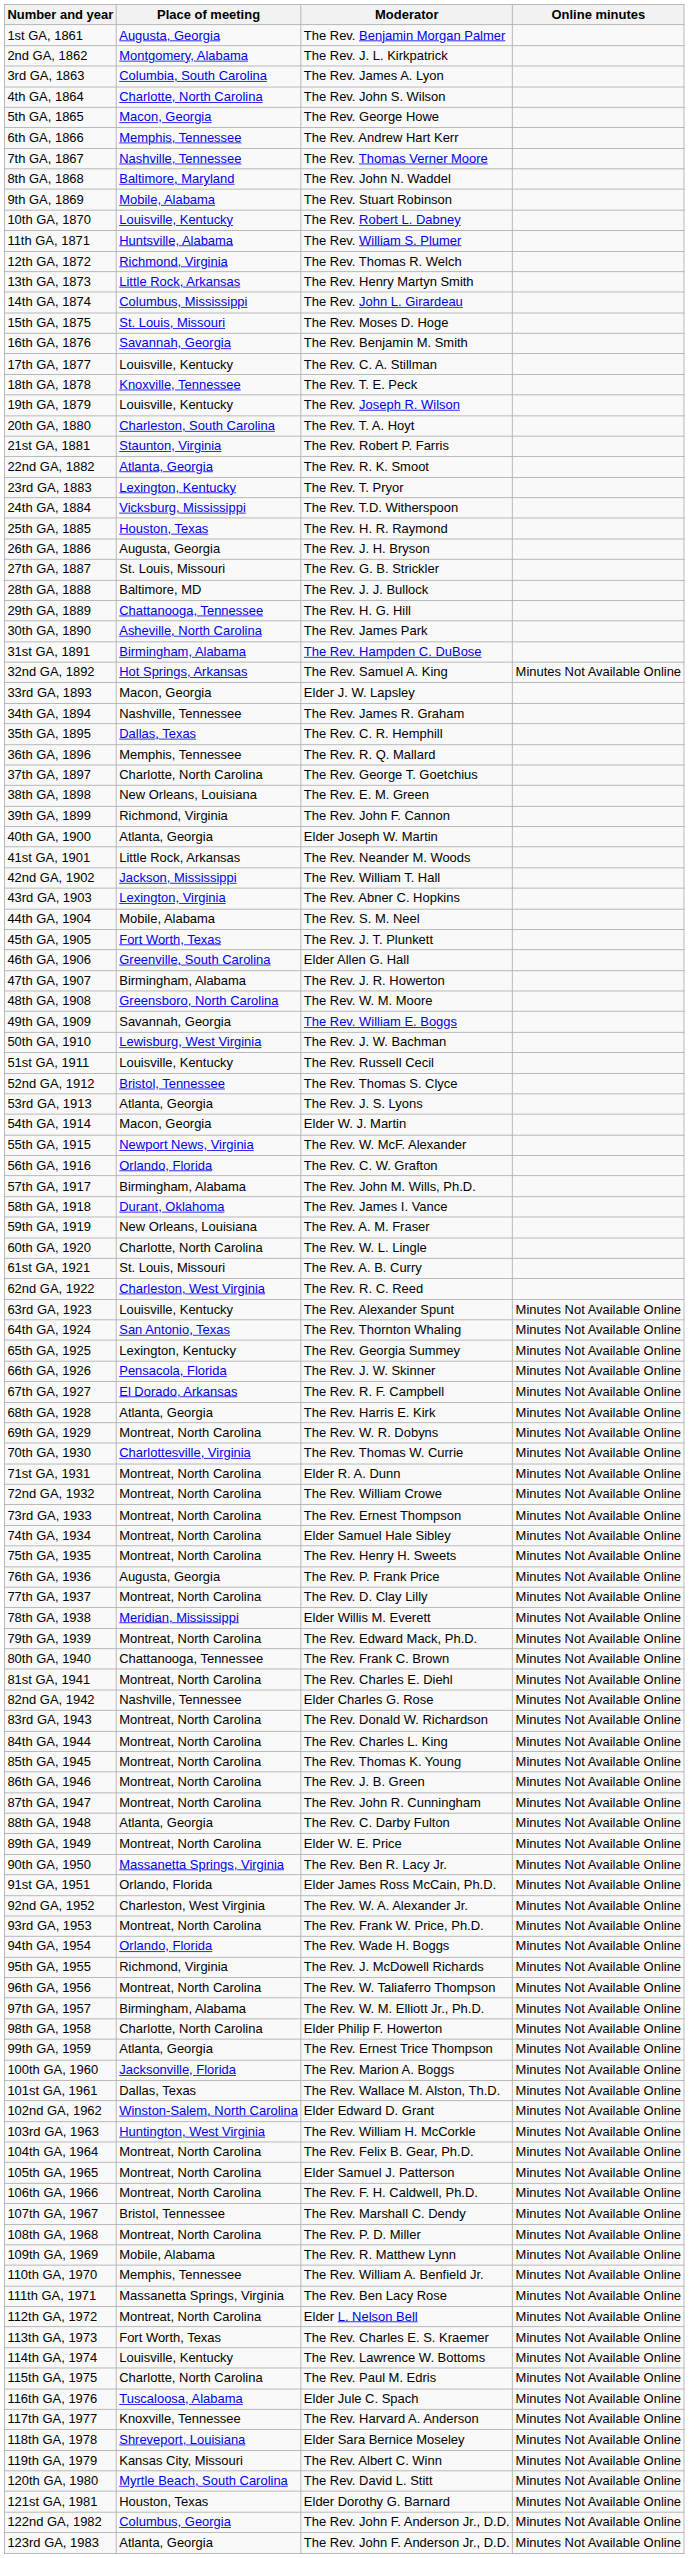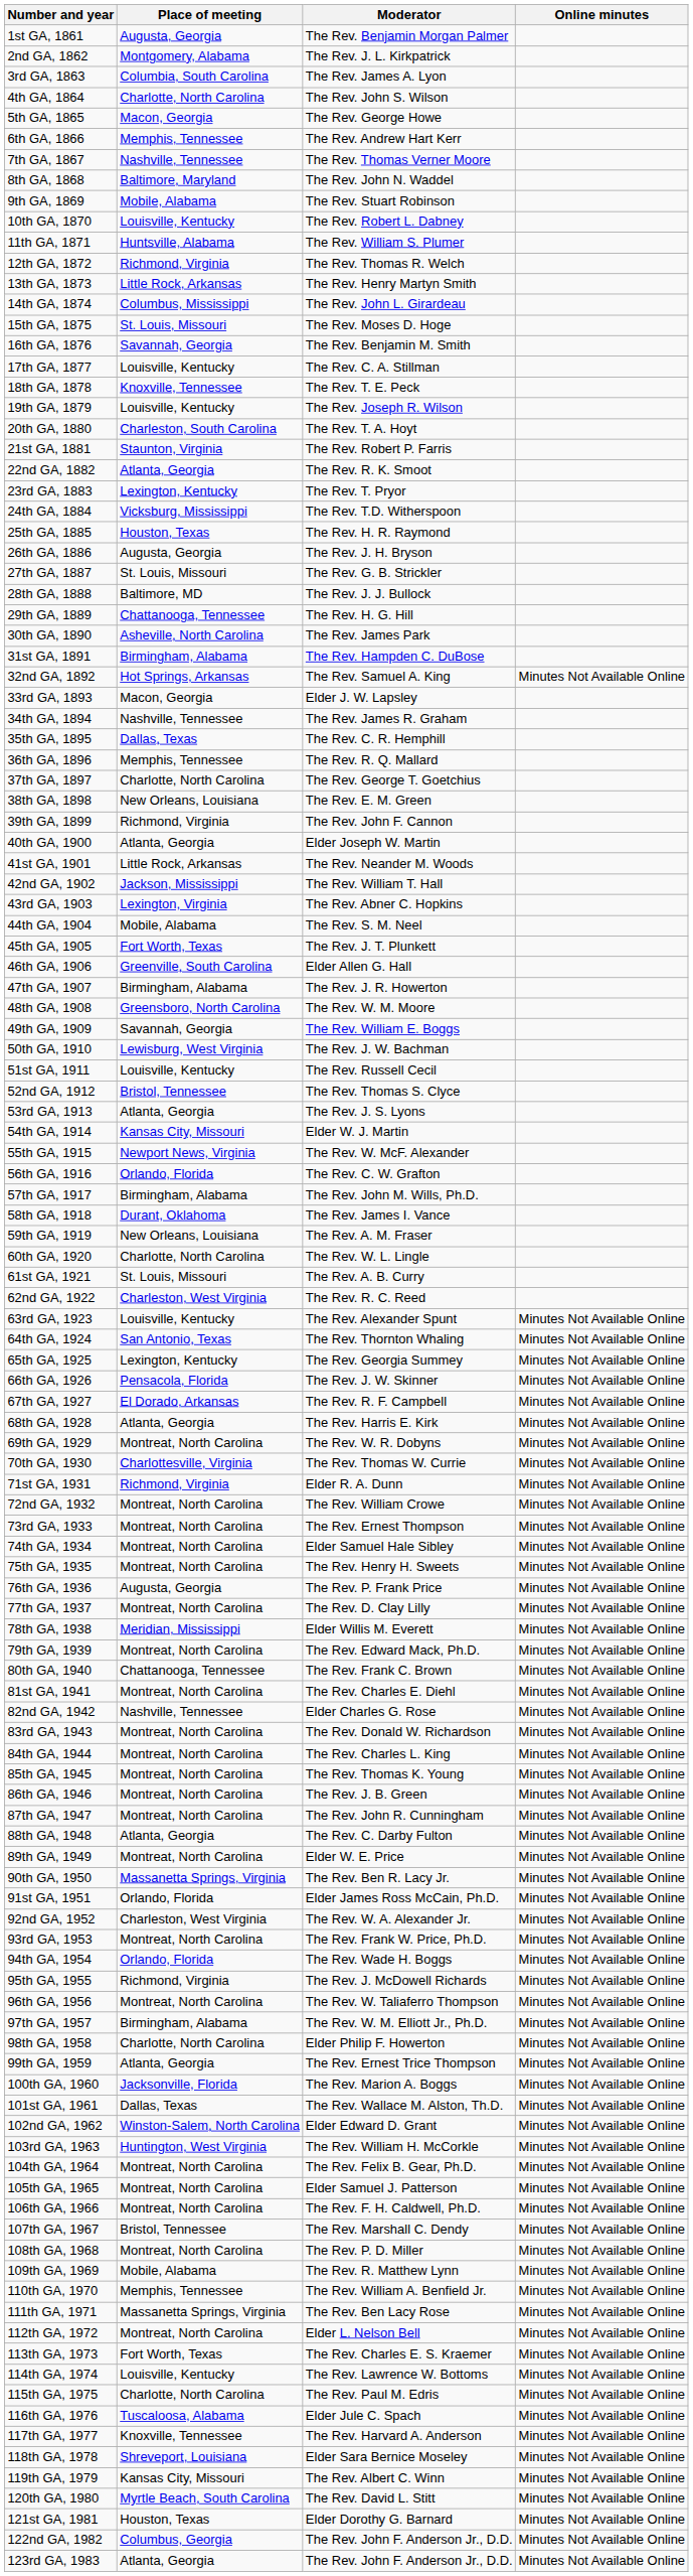 <table class="wikitable">
 <tr>
 <th>Number and year</th>
 <th>Place of meeting</th>
 <th>Moderator</th>
 <th>Online minutes</th>
 </tr>
 <tr>
 <td>1st GA, 1861</td>
 <td><a href='#'>Augusta, Georgia</a></td>
 <td>The Rev. <a href='#'>Benjamin Morgan Palmer</a></td>
 <td></td>
 </tr>
 <tr>
 <td>2nd GA, 1862</td>
 <td><a href='#'>Montgomery, Alabama</a></td>
 <td>The Rev. J. L. Kirkpatrick</td>
 <td></td>
 </tr>
 <tr>
 <td>3rd GA, 1863</td>
 <td><a href='#'>Columbia, South Carolina</a></td>
 <td>The Rev. James A. Lyon</td>
 <td></td>
 </tr>
 <tr>
 <td>4th GA, 1864</td>
 <td><a href='#'>Charlotte, North Carolina</a></td>
 <td>The Rev. John S. Wilson</td>
 <td></td>
 </tr>
 <tr>
 <td>5th GA, 1865</td>
 <td><a href='#'>Macon, Georgia</a></td>
 <td>The Rev. George Howe</td>
 <td></td>
 </tr>
 <tr>
 <td>6th GA, 1866</td>
 <td><a href='#'>Memphis, Tennessee</a></td>
 <td>The Rev. Andrew Hart Kerr</td>
 <td></td>
 </tr>
 <tr>
 <td>7th GA, 1867</td>
 <td><a href='#'>Nashville, Tennessee</a></td>
 <td>The Rev. <a href='#'>Thomas Verner Moore</a></td>
 <td></td>
 </tr>
 <tr>
 <td>8th GA, 1868</td>
 <td><a href='#'>Baltimore, Maryland</a></td>
 <td>The Rev. John N. Waddel</td>
 <td></td>
 </tr>
 <tr>
 <td>9th GA, 1869</td>
 <td><a href='#'>Mobile, Alabama</a></td>
 <td>The Rev. Stuart Robinson</td>
 <td></td>
 </tr>
 <tr>
 <td>10th GA, 1870</td>
 <td><a href='#'>Louisville, Kentucky</a></td>
 <td>The Rev. <a href='#'>Robert L. Dabney</a></td>
 <td></td>
 </tr>
 <tr>
 <td>11th GA, 1871</td>
 <td><a href='#'>Huntsville, Alabama</a></td>
 <td>The Rev. <a href='#'>William S. Plumer</a></td>
 <td></td>
 </tr>
 <tr>
 <td>12th GA, 1872</td>
 <td><a href='#'>Richmond, Virginia</a></td>
 <td>The Rev. Thomas R. Welch</td>
 <td></td>
 </tr>
 <tr>
 <td>13th GA, 1873</td>
 <td><a href='#'>Little Rock, Arkansas</a></td>
 <td>The Rev. Henry Martyn Smith</td>
 <td></td>
 </tr>
 <tr>
 <td>14th GA, 1874</td>
 <td><a href='#'>Columbus, Mississippi</a></td>
 <td>The Rev. <a href='#'>John L. Girardeau</a></td>
 <td></td>
 </tr>
 <tr>
 <td>15th GA, 1875</td>
 <td><a href='#'>St. Louis, Missouri</a></td>
 <td>The Rev. Moses D. Hoge</td>
 <td></td>
 </tr>
 <tr>
 <td>16th GA, 1876</td>
 <td><a href='#'>Savannah, Georgia</a></td>
 <td>The Rev. Benjamin M. Smith</td>
 <td></td>
 </tr>
 <tr>
 <td>17th GA, 1877</td>
 <td>Louisville, Kentucky</td>
 <td>The Rev. C. A. Stillman</td>
 <td></td>
 </tr>
 <tr>
 <td>18th GA, 1878</td>
 <td><a href='#'>Knoxville, Tennessee</a></td>
 <td>The Rev. T. E. Peck</td>
 <td></td>
 </tr>
 <tr>
 <td>19th GA, 1879</td>
 <td>Louisville, Kentucky</td>
 <td>The Rev. <a href='#'>Joseph R. Wilson</a></td>
 <td></td>
 </tr>
 <tr>
 <td>20th GA, 1880</td>
 <td><a href='#'>Charleston, South Carolina</a></td>
 <td>The Rev. T. A. Hoyt</td>
 <td></td>
 </tr>
 <tr>
 <td>21st GA, 1881</td>
 <td><a href='#'>Staunton, Virginia</a></td>
 <td>The Rev. Robert P. Farris</td>
 <td></td>
 </tr>
 <tr>
 <td>22nd GA, 1882</td>
 <td><a href='#'>Atlanta, Georgia</a></td>
 <td>The Rev. R. K. Smoot</td>
 <td></td>
 </tr>
 <tr>
 <td>23rd GA, 1883</td>
 <td><a href='#'>Lexington, Kentucky</a></td>
 <td>The Rev. T. Pryor</td>
 <td></td>
 </tr>
 <tr>
 <td>24th GA, 1884</td>
 <td><a href='#'>Vicksburg, Mississippi</a></td>
 <td>The Rev. T.D. Witherspoon</td>
 <td></td>
 </tr>
 <tr>
 <td>25th GA, 1885</td>
 <td><a href='#'>Houston, Texas</a></td>
 <td>The Rev. H. R. Raymond</td>
 <td></td>
 </tr>
 <tr>
 <td>26th GA, 1886</td>
 <td>Augusta, Georgia</td>
 <td>The Rev. J. H. Bryson</td>
 <td></td>
 </tr>
 <tr>
 <td>27th GA, 1887</td>
 <td>St. Louis, Missouri</td>
 <td>The Rev. G. B. Strickler</td>
 <td></td>
 </tr>
 <tr>
 <td>28th GA, 1888</td>
 <td>Baltimore, MD</td>
 <td>The Rev. J. J. Bullock</td>
 <td></td>
 </tr>
 <tr>
 <td>29th GA, 1889</td>
 <td><a href='#'>Chattanooga, Tennessee</a></td>
 <td>The Rev. H. G. Hill</td>
 <td></td>
 </tr>
 <tr>
 <td>30th GA, 1890</td>
 <td><a href='#'>Asheville, North Carolina</a></td>
 <td>The Rev. James Park</td>
 <td></td>
 </tr>
 <tr>
 <td>31st GA, 1891</td>
 <td><a href='#'>Birmingham, Alabama</a></td>
 <td><a href='#'>The Rev. Hampden C. DuBose</a></td>
 <td></td>
 </tr>
 <tr>
 <td>32nd GA, 1892</td>
 <td><a href='#'>Hot Springs, Arkansas</a></td>
 <td>The Rev. Samuel A. King</td>
 <td>Minutes Not Available Online</td>
 </tr>
 <tr>
 <td>33rd GA, 1893</td>
 <td>Macon, Georgia</td>
 <td>Elder J. W. Lapsley</td>
 <td></td>
 </tr>
 <tr>
 <td>34th GA, 1894</td>
 <td>Nashville, Tennessee</td>
 <td>The Rev. James R. Graham</td>
 <td></td>
 </tr>
 <tr>
 <td>35th GA, 1895</td>
 <td><a href='#'>Dallas, Texas</a></td>
 <td>The Rev. C. R. Hemphill</td>
 <td></td>
 </tr>
 <tr>
 <td>36th GA, 1896</td>
 <td>Memphis, Tennessee</td>
 <td>The Rev. R. Q. Mallard</td>
 <td></td>
 </tr>
 <tr>
 <td>37th GA, 1897</td>
 <td>Charlotte, North Carolina</td>
 <td>The Rev. George T. Goetchius</td>
 <td></td>
 </tr>
 <tr>
 <td>38th GA, 1898</td>
 <td>New Orleans, Louisiana</td>
 <td>The Rev. E. M. Green</td>
 <td></td>
 </tr>
 <tr>
 <td>39th GA, 1899</td>
 <td>Richmond, Virginia</td>
 <td>The Rev. John F. Cannon</td>
 <td></td>
 </tr>
 <tr>
 <td>40th GA, 1900</td>
 <td>Atlanta, Georgia</td>
 <td>Elder Joseph W. Martin</td>
 <td></td>
 </tr>
 <tr>
 <td>41st GA, 1901</td>
 <td>Little Rock, Arkansas</td>
 <td>The Rev. Neander M. Woods</td>
 <td></td>
 </tr>
 <tr>
 <td>42nd GA, 1902</td>
 <td><a href='#'>Jackson, Mississippi</a></td>
 <td>The Rev. William T. Hall</td>
 <td></td>
 </tr>
 <tr>
 <td>43rd GA, 1903</td>
 <td><a href='#'>Lexington, Virginia</a></td>
 <td>The Rev. Abner C. Hopkins</td>
 <td></td>
 </tr>
 <tr>
 <td>44th GA, 1904</td>
 <td>Mobile, Alabama</td>
 <td>The Rev. S. M. Neel</td>
 <td></td>
 </tr>
 <tr>
 <td>45th GA, 1905</td>
 <td><a href='#'>Fort Worth, Texas</a></td>
 <td>The Rev. J. T. Plunkett</td>
 <td></td>
 </tr>
 <tr>
 <td>46th GA, 1906</td>
 <td><a href='#'>Greenville, South Carolina</a></td>
 <td>Elder Allen G. Hall</td>
 <td></td>
 </tr>
 <tr>
 <td>47th GA, 1907</td>
 <td>Birmingham, Alabama</td>
 <td>The Rev. J. R. Howerton</td>
 <td></td>
 </tr>
 <tr>
 <td>48th GA, 1908</td>
 <td><a href='#'>Greensboro, North Carolina</a></td>
 <td>The Rev. W. M. Moore</td>
 <td></td>
 </tr>
 <tr>
 <td>49th GA, 1909</td>
 <td>Savannah, Georgia</td>
 <td><a href='#'>The Rev. William E. Boggs</a></td>
 <td></td>
 </tr>
 <tr>
 <td>50th GA, 1910</td>
 <td><a href='#'>Lewisburg, West Virginia</a></td>
 <td>The Rev. J. W. Bachman</td>
 <td></td>
 </tr>
 <tr>
 <td>51st GA, 1911</td>
 <td>Louisville, Kentucky</td>
 <td>The Rev. Russell Cecil</td>
 <td></td>
 </tr>
 <tr>
 <td>52nd GA, 1912</td>
 <td><a href='#'>Bristol, Tennessee</a></td>
 <td>The Rev. Thomas S. Clyce</td>
 <td></td>
 </tr>
 <tr>
 <td>53rd GA, 1913</td>
 <td>Atlanta, Georgia</td>
 <td>The Rev. J. S. Lyons</td>
 <td></td>
 </tr>
 <tr>
 <td>54th GA, 1914</td>
-<td>Macon, Georgia</td>
+<td><a href='#'>Kansas City, Missouri</a></td>
 <td>Elder W. J. Martin</td>
 <td></td>
 </tr>
 <tr>
 <td>55th GA, 1915</td>
 <td><a href='#'>Newport News, Virginia</a></td>
 <td>The Rev. W. McF. Alexander</td>
 <td></td>
 </tr>
 <tr>
 <td>56th GA, 1916</td>
 <td><a href='#'>Orlando, Florida</a></td>
 <td>The Rev. C. W. Grafton</td>
 <td></td>
 </tr>
 <tr>
 <td>57th GA, 1917</td>
 <td>Birmingham, Alabama</td>
 <td>The Rev. John M. Wills, Ph.D.</td>
 <td></td>
 </tr>
 <tr>
 <td>58th GA, 1918</td>
 <td><a href='#'>Durant, Oklahoma</a></td>
 <td>The Rev. James I. Vance</td>
 <td></td>
 </tr>
 <tr>
 <td>59th GA, 1919</td>
 <td>New Orleans, Louisiana</td>
 <td>The Rev. A. M. Fraser</td>
 <td></td>
 </tr>
 <tr>
 <td>60th GA, 1920</td>
 <td>Charlotte, North Carolina</td>
 <td>The Rev. W. L. Lingle</td>
 <td></td>
 </tr>
 <tr>
 <td>61st GA, 1921</td>
 <td>St. Louis, Missouri</td>
 <td>The Rev. A. B. Curry</td>
 <td></td>
 </tr>
 <tr>
 <td>62nd GA, 1922</td>
 <td><a href='#'>Charleston, West Virginia</a></td>
 <td>The Rev. R. C. Reed</td>
 <td></td>
 </tr>
 <tr>
 <td>63rd GA, 1923</td>
 <td>Louisville, Kentucky</td>
 <td>The Rev. Alexander Spunt</td>
 <td>Minutes Not Available Online</td>
 </tr>
 <tr>
 <td>64th GA, 1924</td>
 <td><a href='#'>San Antonio, Texas</a></td>
 <td>The Rev. Thornton Whaling</td>
 <td>Minutes Not Available Online</td>
 </tr>
 <tr>
 <td>65th GA, 1925</td>
 <td>Lexington, Kentucky</td>
 <td>The Rev. Georgia Summey</td>
 <td>Minutes Not Available Online</td>
 </tr>
 <tr>
 <td>66th GA, 1926</td>
 <td><a href='#'>Pensacola, Florida</a></td>
 <td>The Rev. J. W. Skinner</td>
 <td>Minutes Not Available Online</td>
 </tr>
 <tr>
 <td>67th GA, 1927</td>
 <td><a href='#'>El Dorado, Arkansas</a></td>
 <td>The Rev. R. F. Campbell</td>
 <td>Minutes Not Available Online</td>
 </tr>
 <tr>
 <td>68th GA, 1928</td>
 <td>Atlanta, Georgia</td>
 <td>The Rev. Harris E. Kirk</td>
 <td>Minutes Not Available Online</td>
 </tr>
 <tr>
 <td>69th GA, 1929</td>
 <td>Montreat, North Carolina</td>
 <td>The Rev. W. R. Dobyns</td>
 <td>Minutes Not Available Online</td>
 </tr>
 <tr>
 <td>70th GA, 1930</td>
 <td><a href='#'>Charlottesville, Virginia</a></td>
 <td>The Rev. Thomas W. Currie</td>
 <td>Minutes Not Available Online</td>
 </tr>
 <tr>
 <td>71st GA, 1931</td>
-<td>Montreat, North Carolina</td>
+<td><a href='#'>Richmond, Virginia</a></td>
 <td>Elder R. A. Dunn</td>
 <td>Minutes Not Available Online</td>
 </tr>
 <tr>
 <td>72nd GA, 1932</td>
 <td>Montreat, North Carolina</td>
 <td>The Rev. William Crowe</td>
 <td>Minutes Not Available Online</td>
 </tr>
 <tr>
 <td>73rd GA, 1933</td>
 <td>Montreat, North Carolina</td>
 <td>The Rev. Ernest Thompson</td>
 <td>Minutes Not Available Online</td>
 </tr>
 <tr>
 <td>74th GA, 1934</td>
 <td>Montreat, North Carolina</td>
 <td>Elder Samuel Hale Sibley</td>
 <td>Minutes Not Available Online</td>
 </tr>
 <tr>
 <td>75th GA, 1935</td>
 <td>Montreat, North Carolina</td>
 <td>The Rev. Henry H. Sweets</td>
 <td>Minutes Not Available Online</td>
 </tr>
 <tr>
 <td>76th GA, 1936</td>
 <td>Augusta, Georgia</td>
 <td>The Rev. P. Frank Price</td>
 <td>Minutes Not Available Online</td>
 </tr>
 <tr>
 <td>77th GA, 1937</td>
 <td>Montreat, North Carolina</td>
 <td>The Rev. D. Clay Lilly</td>
 <td>Minutes Not Available Online</td>
 </tr>
 <tr>
 <td>78th GA, 1938</td>
 <td><a href='#'>Meridian, Mississippi</a></td>
 <td>Elder Willis M. Everett</td>
 <td>Minutes Not Available Online</td>
 </tr>
 <tr>
 <td>79th GA, 1939</td>
 <td>Montreat, North Carolina</td>
 <td>The Rev. Edward Mack, Ph.D.</td>
 <td>Minutes Not Available Online</td>
 </tr>
 <tr>
 <td>80th GA, 1940</td>
 <td>Chattanooga, Tennessee</td>
 <td>The Rev. Frank C. Brown</td>
 <td>Minutes Not Available Online</td>
 </tr>
 <tr>
 <td>81st GA, 1941</td>
 <td>Montreat, North Carolina</td>
 <td>The Rev. Charles E. Diehl</td>
 <td>Minutes Not Available Online</td>
 </tr>
 <tr>
 <td>82nd GA, 1942</td>
 <td>Nashville, Tennessee</td>
 <td>Elder Charles G. Rose</td>
 <td>Minutes Not Available Online</td>
 </tr>
 <tr>
 <td>83rd GA, 1943</td>
 <td>Montreat, North Carolina</td>
 <td>The Rev. Donald W. Richardson</td>
 <td>Minutes Not Available Online</td>
 </tr>
 <tr>
 <td>84th GA, 1944</td>
 <td>Montreat, North Carolina</td>
 <td>The Rev. Charles L. King</td>
 <td>Minutes Not Available Online</td>
 </tr>
 <tr>
 <td>85th GA, 1945</td>
 <td>Montreat, North Carolina</td>
 <td>The Rev. Thomas K. Young</td>
 <td>Minutes Not Available Online</td>
 </tr>
 <tr>
 <td>86th GA, 1946</td>
 <td>Montreat, North Carolina</td>
 <td>The Rev. J. B. Green</td>
 <td>Minutes Not Available Online</td>
 </tr>
 <tr>
 <td>87th GA, 1947</td>
 <td>Montreat, North Carolina</td>
 <td>The Rev. John R. Cunningham</td>
 <td>Minutes Not Available Online</td>
 </tr>
 <tr>
 <td>88th GA, 1948</td>
 <td>Atlanta, Georgia</td>
 <td>The Rev. C. Darby Fulton</td>
 <td>Minutes Not Available Online</td>
 </tr>
 <tr>
 <td>89th GA, 1949</td>
 <td>Montreat, North Carolina</td>
 <td>Elder W. E. Price</td>
 <td>Minutes Not Available Online</td>
 </tr>
 <tr>
 <td>90th GA, 1950</td>
 <td><a href='#'>Massanetta Springs, Virginia</a></td>
 <td>The Rev. Ben R. Lacy Jr.</td>
 <td>Minutes Not Available Online</td>
 </tr>
 <tr>
 <td>91st GA, 1951</td>
 <td>Orlando, Florida</td>
 <td>Elder James Ross McCain, Ph.D.</td>
 <td>Minutes Not Available Online</td>
 </tr>
 <tr>
 <td>92nd GA, 1952</td>
 <td>Charleston, West Virginia</td>
 <td>The Rev. W. A. Alexander Jr.</td>
 <td>Minutes Not Available Online</td>
 </tr>
 <tr>
 <td>93rd GA, 1953</td>
 <td>Montreat, North Carolina</td>
 <td>The Rev. Frank W. Price, Ph.D.</td>
 <td>Minutes Not Available Online</td>
 </tr>
 <tr>
 <td>94th GA, 1954</td>
 <td><a href='#'>Orlando, Florida</a></td>
 <td>The Rev. Wade H. Boggs</td>
 <td>Minutes Not Available Online</td>
 </tr>
 <tr>
 <td>95th GA, 1955</td>
 <td>Richmond, Virginia</td>
 <td>The Rev. J. McDowell Richards</td>
 <td>Minutes Not Available Online</td>
 </tr>
 <tr>
 <td>96th GA, 1956</td>
 <td>Montreat, North Carolina</td>
 <td>The Rev. W. Taliaferro Thompson</td>
 <td>Minutes Not Available Online</td>
 </tr>
 <tr>
 <td>97th GA, 1957</td>
 <td>Birmingham, Alabama</td>
 <td>The Rev. W. M. Elliott Jr., Ph.D.</td>
 <td>Minutes Not Available Online</td>
 </tr>
 <tr>
 <td>98th GA, 1958</td>
 <td>Charlotte, North Carolina</td>
 <td>Elder Philip F. Howerton</td>
 <td>Minutes Not Available Online</td>
 </tr>
 <tr>
 <td>99th GA, 1959</td>
 <td>Atlanta, Georgia</td>
 <td>The Rev. Ernest Trice Thompson</td>
 <td>Minutes Not Available Online</td>
 </tr>
 <tr>
 <td>100th GA, 1960</td>
 <td><a href='#'>Jacksonville, Florida</a></td>
 <td>The Rev. Marion A. Boggs</td>
 <td>Minutes Not Available Online</td>
 </tr>
 <tr>
 <td>101st GA, 1961</td>
 <td>Dallas, Texas</td>
 <td>The Rev. Wallace M. Alston, Th.D.</td>
 <td>Minutes Not Available Online</td>
 </tr>
 <tr>
 <td>102nd GA, 1962</td>
 <td><a href='#'>Winston-Salem, North Carolina</a></td>
 <td>Elder Edward D. Grant</td>
 <td>Minutes Not Available Online</td>
 </tr>
 <tr>
 <td>103rd GA, 1963</td>
 <td><a href='#'>Huntington, West Virginia</a></td>
 <td>The Rev. William H. McCorkle</td>
 <td>Minutes Not Available Online</td>
 </tr>
 <tr>
 <td>104th GA, 1964</td>
 <td>Montreat, North Carolina</td>
 <td>The Rev. Felix B. Gear, Ph.D.</td>
 <td>Minutes Not Available Online</td>
 </tr>
 <tr>
 <td>105th GA, 1965</td>
 <td>Montreat, North Carolina</td>
 <td>Elder Samuel J. Patterson</td>
 <td>Minutes Not Available Online</td>
 </tr>
 <tr>
 <td>106th GA, 1966</td>
 <td>Montreat, North Carolina</td>
 <td>The Rev. F. H. Caldwell, Ph.D.</td>
 <td>Minutes Not Available Online</td>
 </tr>
 <tr>
 <td>107th GA, 1967</td>
 <td>Bristol, Tennessee</td>
 <td>The Rev. Marshall C. Dendy</td>
 <td>Minutes Not Available Online</td>
 </tr>
 <tr>
 <td>108th GA, 1968</td>
 <td>Montreat, North Carolina</td>
 <td>The Rev. P. D. Miller</td>
 <td>Minutes Not Available Online</td>
 </tr>
 <tr>
 <td>109th GA, 1969</td>
 <td>Mobile, Alabama</td>
 <td>The Rev. R. Matthew Lynn</td>
 <td>Minutes Not Available Online</td>
 </tr>
 <tr>
 <td>110th GA, 1970</td>
 <td>Memphis, Tennessee</td>
 <td>The Rev. William A. Benfield Jr.</td>
 <td>Minutes Not Available Online</td>
 </tr>
 <tr>
 <td>111th GA, 1971</td>
 <td>Massanetta Springs, Virginia</td>
 <td>The Rev. Ben Lacy Rose</td>
 <td>Minutes Not Available Online</td>
 </tr>
 <tr>
 <td>112th GA, 1972</td>
 <td>Montreat, North Carolina</td>
 <td>Elder <a href='#'>L. Nelson Bell</a></td>
 <td>Minutes Not Available Online</td>
 </tr>
 <tr>
 <td>113th GA, 1973</td>
 <td>Fort Worth, Texas</td>
 <td>The Rev. Charles E. S. Kraemer</td>
 <td>Minutes Not Available Online</td>
 </tr>
 <tr>
 <td>114th GA, 1974</td>
 <td>Louisville, Kentucky</td>
 <td>The Rev. Lawrence W. Bottoms</td>
 <td>Minutes Not Available Online</td>
 </tr>
 <tr>
 <td>115th GA, 1975</td>
 <td>Charlotte, North Carolina</td>
 <td>The Rev. Paul M. Edris</td>
 <td>Minutes Not Available Online</td>
 </tr>
 <tr>
 <td>116th GA, 1976</td>
 <td><a href='#'>Tuscaloosa, Alabama</a></td>
 <td>Elder Jule C. Spach</td>
 <td>Minutes Not Available Online</td>
 </tr>
 <tr>
 <td>117th GA, 1977</td>
 <td>Knoxville, Tennessee</td>
 <td>The Rev. Harvard A. Anderson</td>
 <td>Minutes Not Available Online</td>
 </tr>
 <tr>
 <td>118th GA, 1978</td>
 <td><a href='#'>Shreveport, Louisiana</a></td>
 <td>Elder Sara Bernice Moseley</td>
 <td>Minutes Not Available Online</td>
 </tr>
 <tr>
 <td>119th GA, 1979</td>
 <td>Kansas City, Missouri</td>
 <td>The Rev. Albert C. Winn</td>
 <td>Minutes Not Available Online</td>
 </tr>
 <tr>
 <td>120th GA, 1980</td>
 <td><a href='#'>Myrtle Beach, South Carolina</a></td>
 <td>The Rev. David L. Stitt</td>
 <td>Minutes Not Available Online</td>
 </tr>
 <tr>
 <td>121st GA, 1981</td>
 <td>Houston, Texas</td>
 <td>Elder Dorothy G. Barnard</td>
 <td>Minutes Not Available Online</td>
 </tr>
 <tr>
 <td>122nd GA, 1982</td>
 <td><a href='#'>Columbus, Georgia</a></td>
 <td>The Rev. John F. Anderson Jr., D.D.</td>
 <td>Minutes Not Available Online</td>
 </tr>
 <tr>
 <td>123rd GA, 1983</td>
 <td>Atlanta, Georgia</td>
 <td>The Rev. John F. Anderson Jr., D.D.</td>
 <td>Minutes Not Available Online</td>
 </tr>
 </table>
